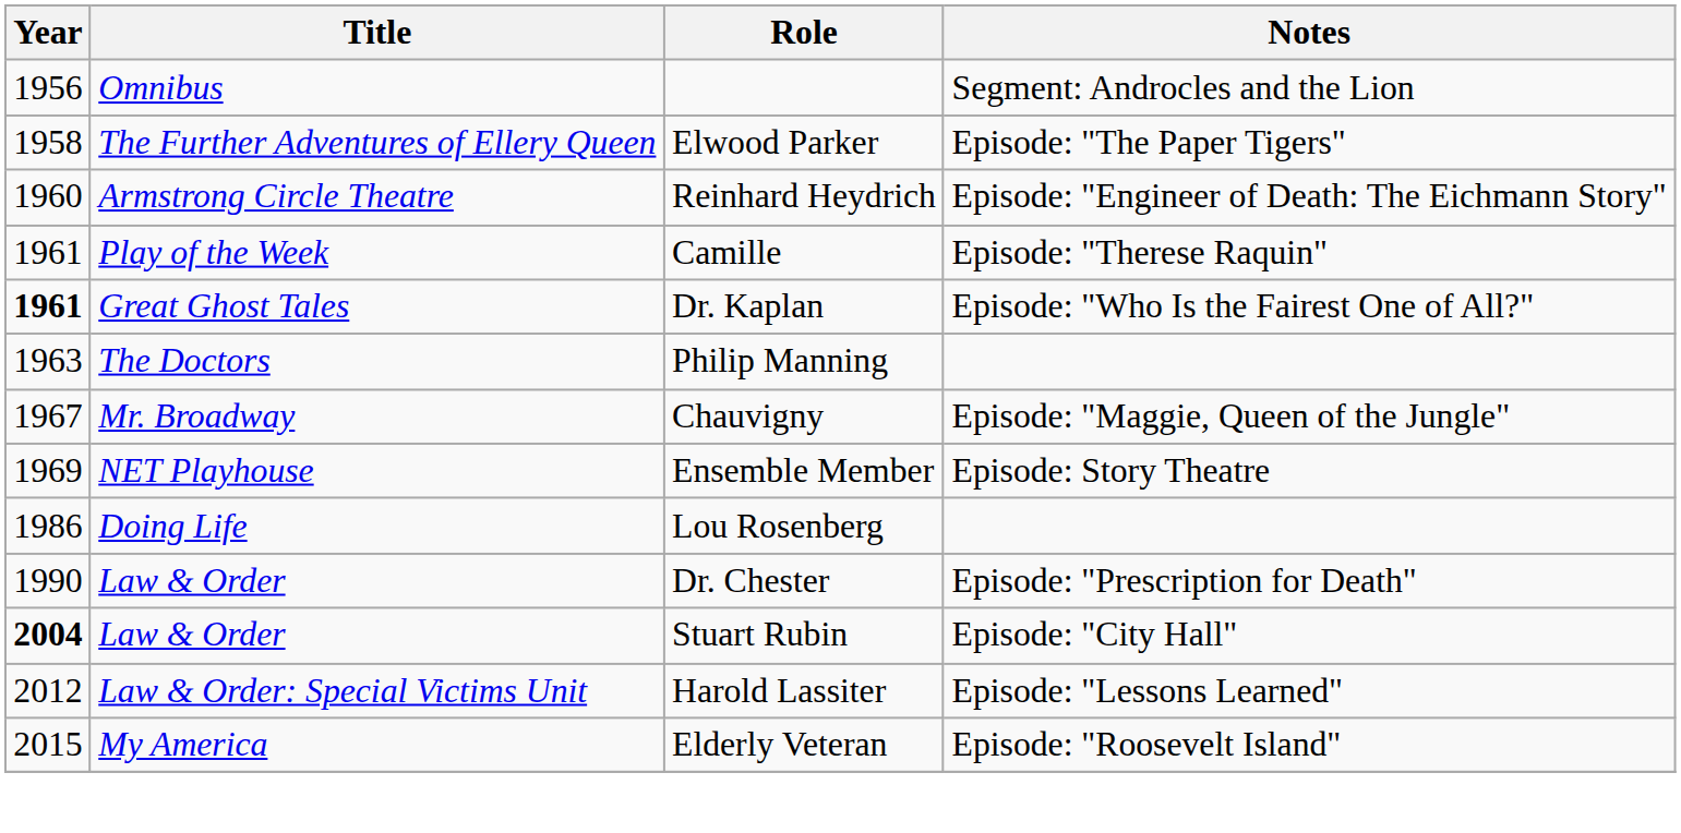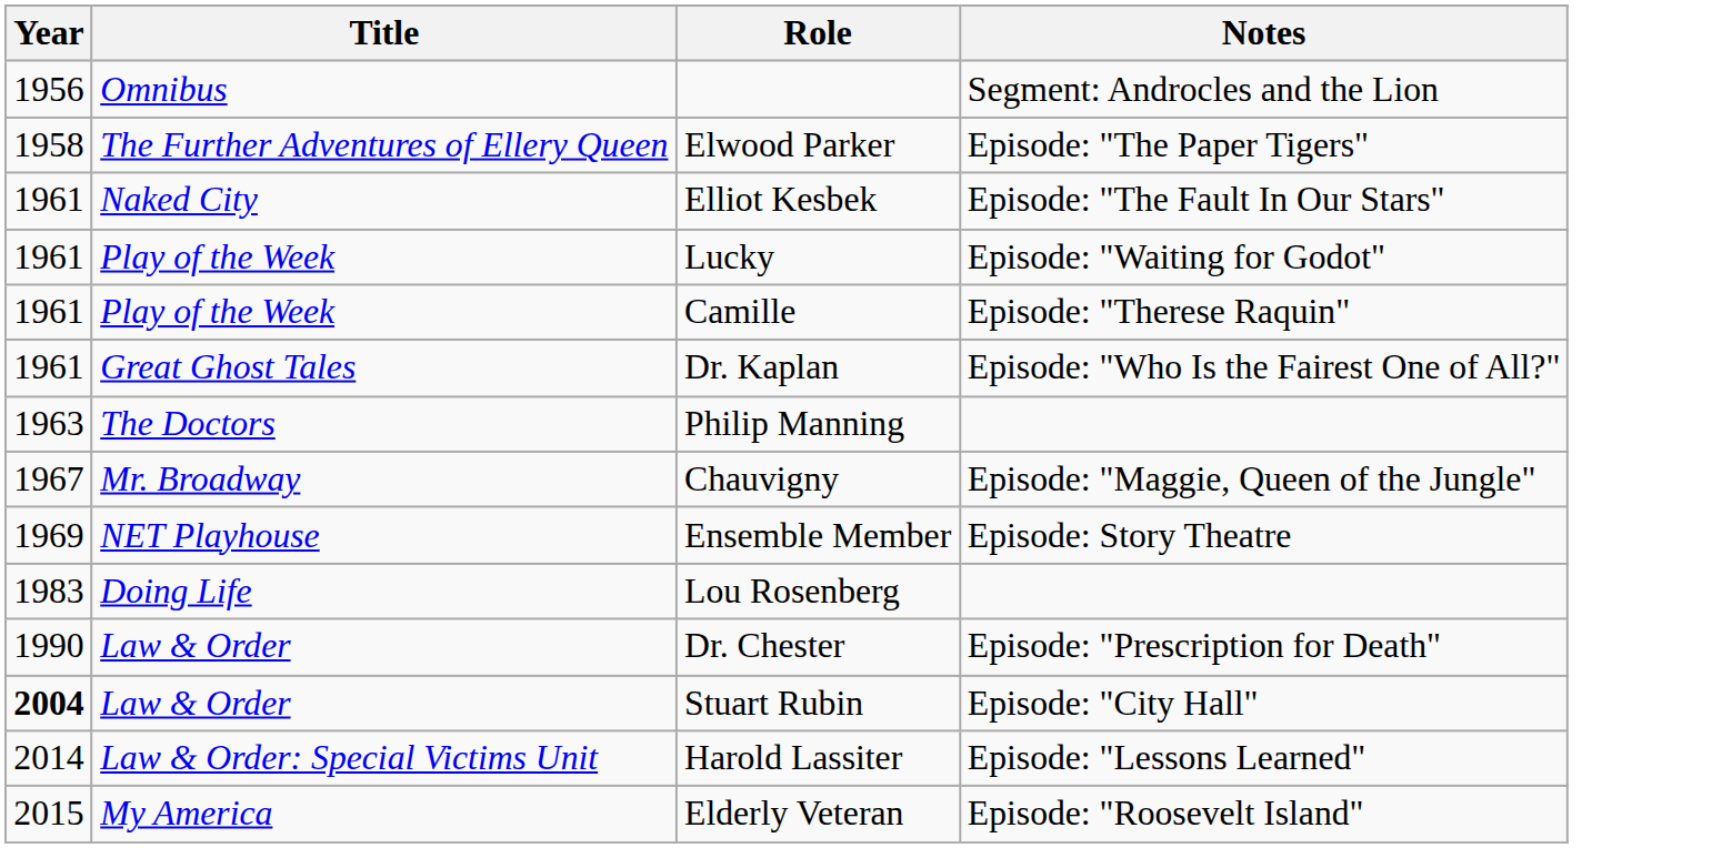 <table class="wikitable sortable">
 <tr>
 <th>Year</th>
 <th>Title</th>
 <th>Role</th>
 <th class="unsortable">Notes</th>
 </tr>
 <tr>
 <td>1956</td>
 <td><em><a href='#'>Omnibus</a></em></td>
 <td></td>
 <td>Segment: Androcles and the Lion</td>
 </tr>
 <tr>
 <td>1958</td>
 <td><em><a href='#'>The Further Adventures of Ellery Queen</a></em></td>
 <td>Elwood Parker</td>
 <td>Episode: "The Paper Tigers"</td>
 </tr>
 <tr>
-<td>1960</td>
-<td><em><a href='#'>Armstrong Circle Theatre</a></em></td>
-<td>Reinhard Heydrich</td>
-<td>Episode: "Engineer of Death: The Eichmann Story"</td>
+<td>1961</td>
+<td><em><a href='#'>Naked City</a></em></td>
+<td>Elliot Kesbek</td>
+<td>Episode: "The Fault In Our Stars"</td>
+</tr>
+<tr>
+<td>1961</td>
+<td><em><a href='#'>Play of the Week</a></em></td>
+<td>Lucky</td>
+<td>Episode: "Waiting for Godot"</td>
 </tr>
 <tr>
 <td>1961</td>
 <td><em><a href='#'>Play of the Week</a></em></td>
 <td>Camille</td>
 <td>Episode: "Therese Raquin"</td>
 </tr>
 <tr>
-<td><strong>1961</strong></td>
+<td>1961</td>
 <td><em><a href='#'>Great Ghost Tales</a></em></td>
 <td>Dr. Kaplan</td>
 <td>Episode: "Who Is the Fairest One of All?"</td>
 </tr>
 <tr>
 <td>1963</td>
 <td><em><a href='#'>The Doctors</a></em></td>
 <td>Philip Manning</td>
 <td></td>
 </tr>
 <tr>
 <td>1967</td>
 <td><em><a href='#'>Mr. Broadway</a></em></td>
 <td>Chauvigny</td>
 <td>Episode: "Maggie, Queen of the Jungle"</td>
 </tr>
 <tr>
 <td>1969</td>
 <td><em><a href='#'>NET Playhouse</a></em></td>
 <td>Ensemble Member</td>
 <td>Episode: Story Theatre</td>
 </tr>
 <tr>
-<td>1986</td>
+<td>1983</td>
 <td><em><a href='#'>Doing Life</a></em></td>
 <td>Lou Rosenberg</td>
 <td></td>
 </tr>
 <tr>
 <td>1990</td>
 <td><em><a href='#'>Law & Order</a></em></td>
 <td>Dr. Chester</td>
 <td>Episode: "Prescription for Death"</td>
 </tr>
 <tr>
 <td><strong>2004</strong></td>
 <td><em><a href='#'>Law & Order</a></em></td>
 <td>Stuart Rubin</td>
 <td>Episode: "City Hall"</td>
 </tr>
 <tr>
-<td>2012</td>
+<td>2014</td>
 <td><em><a href='#'>Law & Order: Special Victims Unit</a></em></td>
 <td>Harold Lassiter</td>
 <td>Episode: "Lessons Learned"</td>
 </tr>
 <tr>
 <td>2015</td>
 <td><em><a href='#'>My America</a></em></td>
 <td>Elderly Veteran</td>
 <td>Episode: "Roosevelt Island"</td>
 </tr>
 <tr>
 </tr>
 </table>
